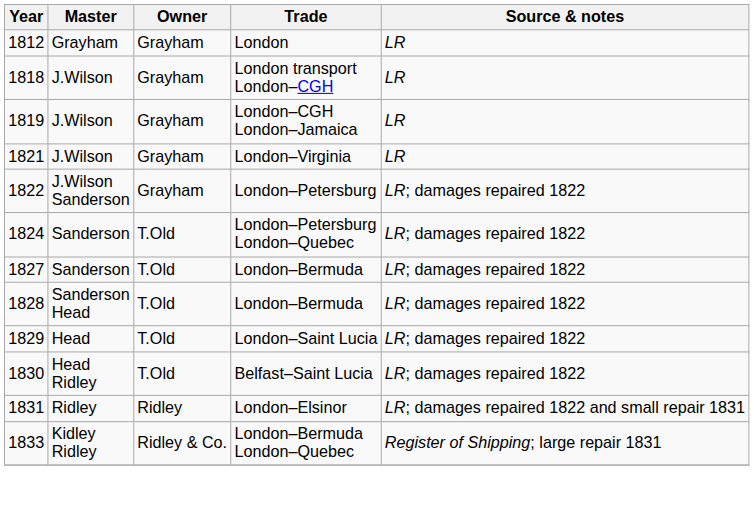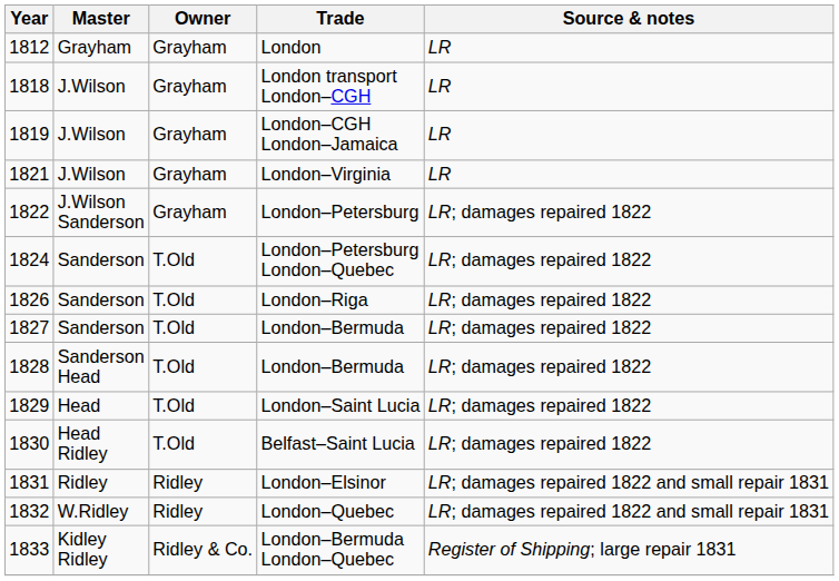 <table class=" wikitable">
 <tr>
 <th>Year</th>
 <th>Master</th>
 <th>Owner</th>
 <th>Trade</th>
 <th>Source & notes</th>
 </tr>
 <tr>
 <td>1812</td>
 <td>Grayham</td>
 <td>Grayham</td>
 <td>London</td>
 <td><em>LR</em></td>
 </tr>
 <tr>
 <td>1818</td>
 <td>J.Wilson</td>
 <td>Grayham</td>
 <td>London transport<br>London–<a href='#'>CGH</a></td>
 <td><em>LR</em></td>
 </tr>
 <tr>
 <td>1819</td>
 <td>J.Wilson</td>
 <td>Grayham</td>
 <td>London–CGH<br>London–Jamaica</td>
 <td><em>LR</em></td>
 </tr>
 <tr>
 <td>1821</td>
 <td>J.Wilson</td>
 <td>Grayham</td>
 <td>London–Virginia</td>
 <td><em>LR</em></td>
 </tr>
 <tr>
 <td>1822</td>
 <td>J.Wilson<br>Sanderson</td>
 <td>Grayham</td>
 <td>London–Petersburg</td>
 <td><em>LR</em>; damages repaired 1822</td>
 </tr>
 <tr>
 <td>1824</td>
 <td>Sanderson</td>
 <td>T.Old</td>
 <td>London–Petersburg<br>London–Quebec</td>
 <td><em>LR</em>; damages repaired 1822</td>
 </tr>
 <tr>
+<td>1826</td>
+<td>Sanderson</td>
+<td>T.Old</td>
+<td>London–Riga</td>
+<td><em>LR</em>; damages repaired 1822</td>
+</tr>
+<tr>
 <td>1827</td>
 <td>Sanderson</td>
 <td>T.Old</td>
 <td>London–Bermuda</td>
 <td><em>LR</em>; damages repaired 1822</td>
 </tr>
 <tr>
 <td>1828</td>
 <td>Sanderson<br>Head</td>
 <td>T.Old</td>
 <td>London–Bermuda</td>
 <td><em>LR</em>; damages repaired 1822</td>
 </tr>
 <tr>
 <td>1829</td>
 <td>Head</td>
 <td>T.Old</td>
 <td>London–Saint Lucia</td>
 <td><em>LR</em>; damages repaired 1822</td>
 </tr>
 <tr>
 <td>1830</td>
 <td>Head<br>Ridley</td>
 <td>T.Old</td>
 <td>Belfast–Saint Lucia</td>
 <td><em>LR</em>; damages repaired 1822</td>
 </tr>
 <tr>
 <td>1831</td>
 <td>Ridley</td>
 <td>Ridley</td>
 <td>London–Elsinor</td>
 <td><em>LR</em>; damages repaired 1822 and small repair 1831</td>
 </tr>
 <tr>
+<td>1832</td>
+<td>W.Ridley</td>
+<td>Ridley</td>
+<td>London–Quebec</td>
+<td><em>LR</em>; damages repaired 1822 and small repair 1831</td>
+</tr>
+<tr>
 <td>1833</td>
 <td>Kidley<br>Ridley</td>
 <td>Ridley & Co.</td>
 <td>London–Bermuda<br>London–Quebec</td>
 <td><em>Register of Shipping</em>; large repair 1831</td>
 </tr>
 <tr>
 </tr>
 </table>
